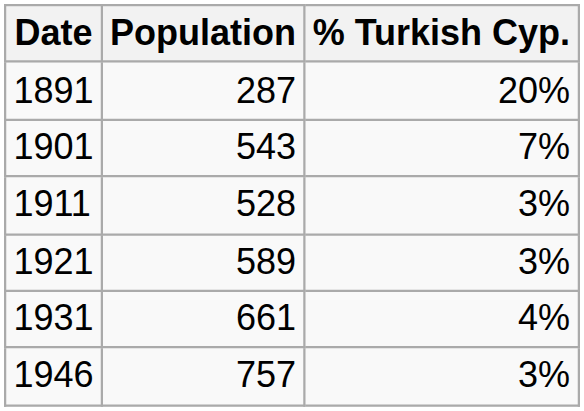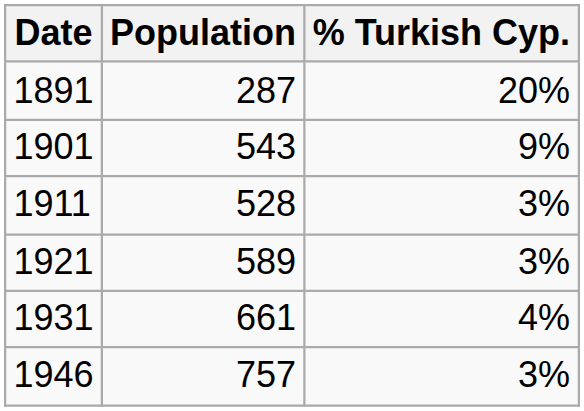 <table class="wikitable sortable">
 <tr>
 <th scope="col">Date</th>
 <th scope="col">Population</th>
 <th scope="col">% Turkish Cyp.</th>
 </tr>
 <tr>
 <td align="left">1891</td>
 <td align="right">287</td>
 <td align="right">20%</td>
 </tr>
 <tr>
 <td align="left">1901</td>
 <td align="right">543</td>
-<td align="right">7%</td>
+<td align="right">9%</td>
 </tr>
 <tr>
 <td align="left">1911</td>
 <td align="right">528</td>
 <td align="right">3%</td>
 </tr>
 <tr>
 <td align="left">1921</td>
 <td align="right">589</td>
 <td align="right">3%</td>
 </tr>
 <tr>
 <td align="left">1931</td>
 <td align="right">661</td>
 <td align="right">4%</td>
 </tr>
 <tr>
 <td align="left">1946</td>
 <td align="right">757</td>
 <td align="right">3%</td>
 </tr>
 </table>
